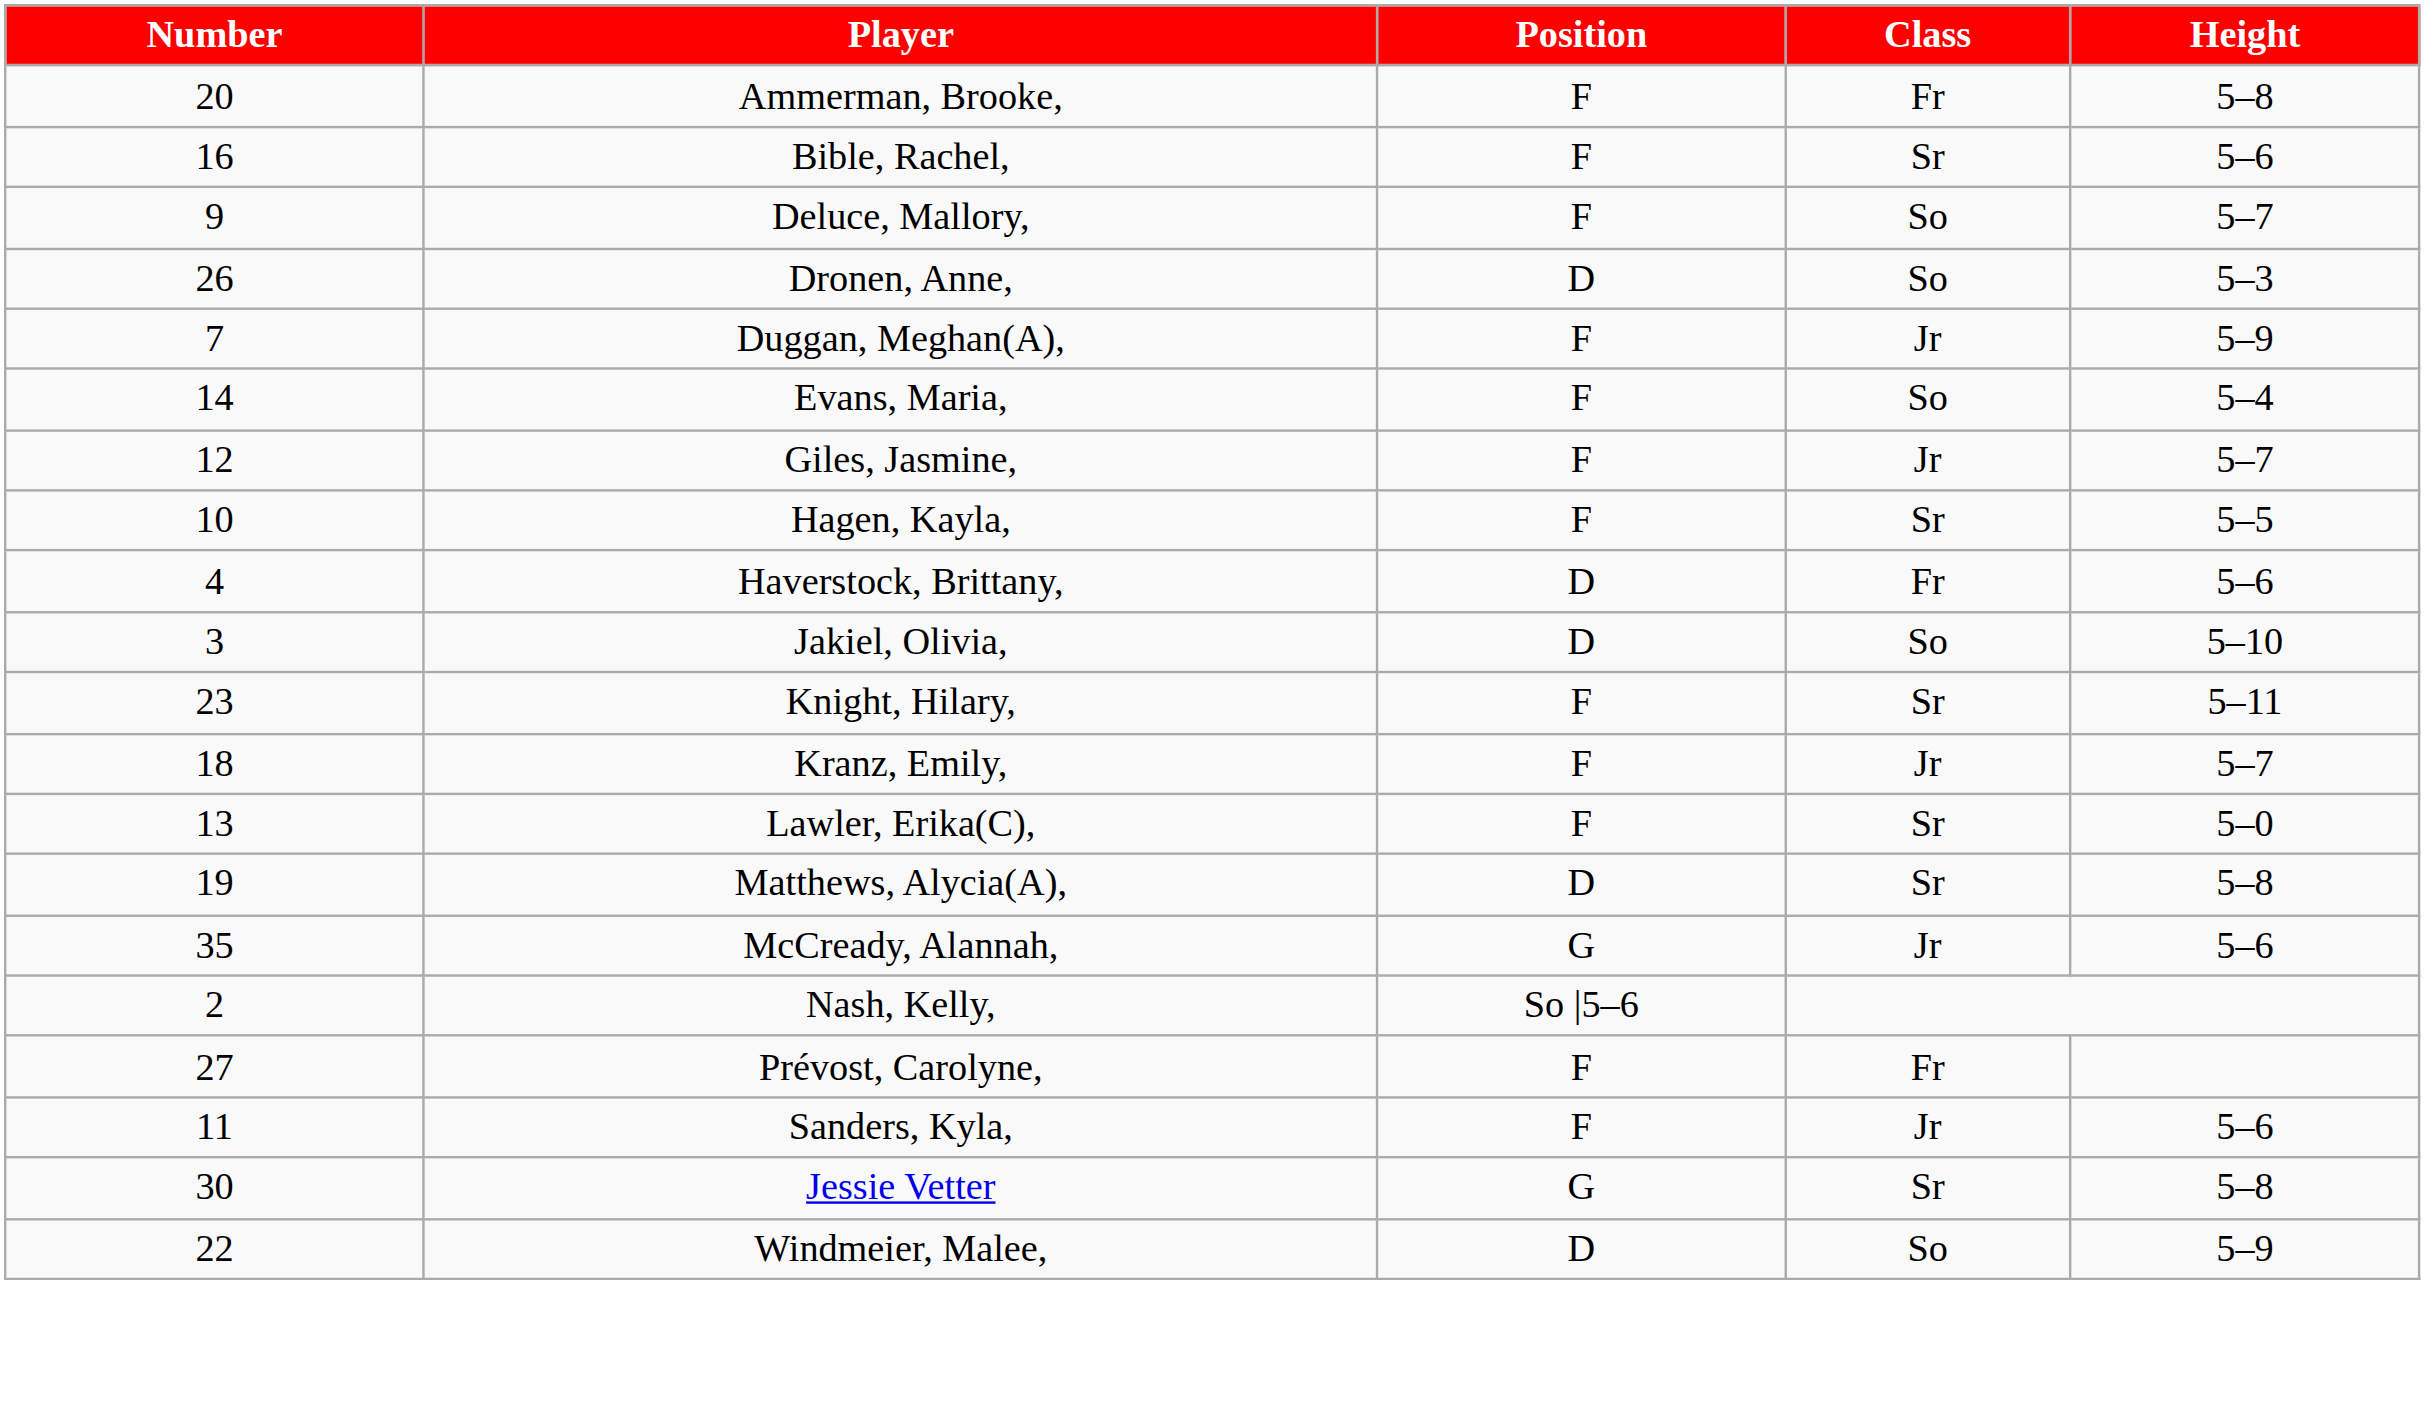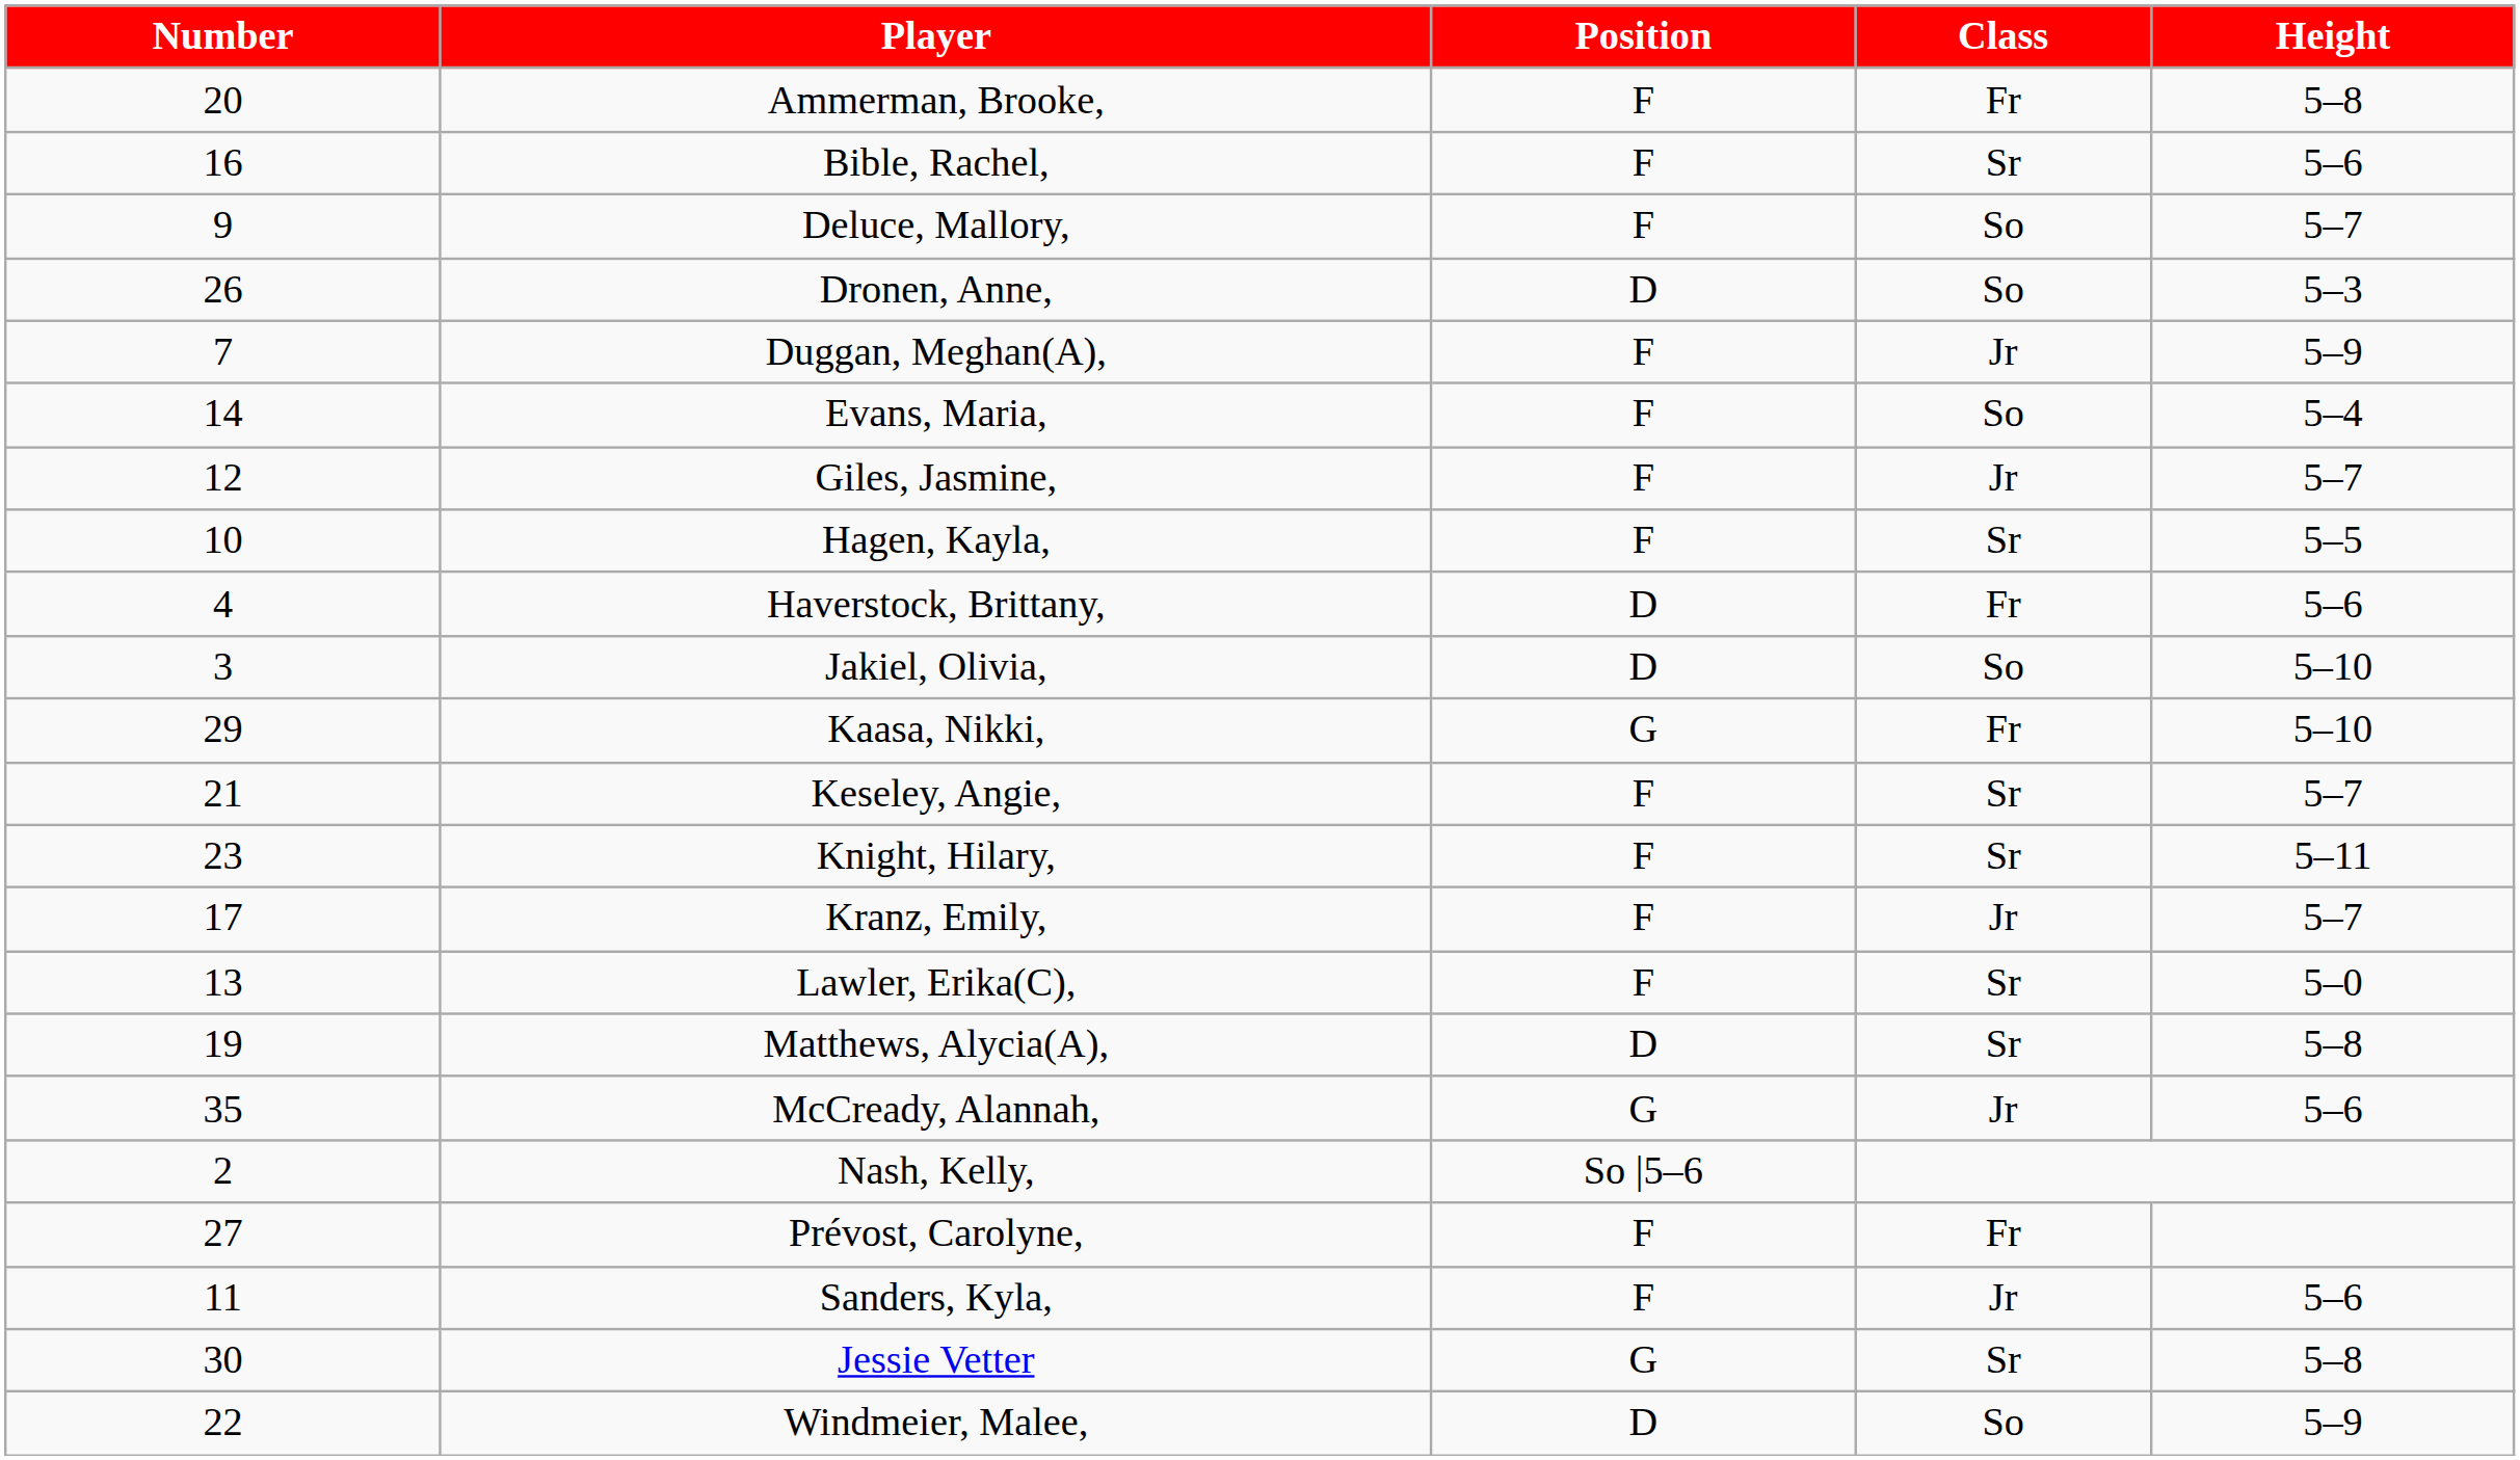 <table class="wikitable" width="80%">
 <tr align="center"  style=" background:red; color:#FFFFFF; ">
 <td><strong>Number</strong></td>
 <td><strong>Player</strong></td>
 <td><strong>Position</strong></td>
 <td><strong>Class</strong></td>
 <td><strong>Height</strong></td>
 </tr>
 <tr align="center" bgcolor="">
 <td>20</td>
 <td>Ammerman, Brooke,</td>
 <td>F</td>
 <td>Fr</td>
 <td>5–8</td>
 </tr>
 <tr align="center" bgcolor="">
 <td>16</td>
 <td>Bible, Rachel,</td>
 <td>F</td>
 <td>Sr</td>
 <td>5–6</td>
 </tr>
 <tr align="center" bgcolor="">
 <td>9</td>
 <td>Deluce, Mallory,</td>
 <td>F</td>
 <td>So</td>
 <td>5–7</td>
 </tr>
 <tr align="center" bgcolor="">
 <td>26</td>
 <td>Dronen, Anne,</td>
 <td>D</td>
 <td>So</td>
 <td>5–3</td>
 </tr>
 <tr align="center" bgcolor="">
 <td>7</td>
 <td>Duggan, Meghan(A),</td>
 <td>F</td>
 <td>Jr</td>
 <td>5–9</td>
 </tr>
 <tr align="center" bgcolor="">
 <td>14</td>
 <td>Evans, Maria,</td>
 <td>F</td>
 <td>So</td>
 <td>5–4</td>
 </tr>
 <tr align="center" bgcolor="">
 <td>12</td>
 <td>Giles, Jasmine,</td>
 <td>F</td>
 <td>Jr</td>
 <td>5–7</td>
 </tr>
 <tr align="center" bgcolor="">
 <td>10</td>
 <td>Hagen, Kayla,</td>
 <td>F</td>
 <td>Sr</td>
 <td>5–5</td>
 </tr>
 <tr align="center" bgcolor="">
 <td>4</td>
 <td>Haverstock, Brittany,</td>
 <td>D</td>
 <td>Fr</td>
 <td>5–6</td>
 </tr>
 <tr align="center" bgcolor="">
 <td>3</td>
 <td>Jakiel, Olivia,</td>
 <td>D</td>
 <td>So</td>
 <td>5–10</td>
 </tr>
 <tr align="center" bgcolor="">
+<td>29</td>
+<td>Kaasa, Nikki,</td>
+<td>G</td>
+<td>Fr</td>
+<td>5–10</td>
+</tr>
+<tr align="center" bgcolor="">
+<td>21</td>
+<td>Keseley, Angie,</td>
+<td>F</td>
+<td>Sr</td>
+<td>5–7</td>
+</tr>
+<tr align="center" bgcolor="">
 <td>23</td>
 <td>Knight, Hilary,</td>
 <td>F</td>
 <td>Sr</td>
 <td>5–11</td>
 </tr>
 <tr align="center" bgcolor="">
-<td>18</td>
+<td>17</td>
 <td>Kranz, Emily,</td>
 <td>F</td>
 <td>Jr</td>
 <td>5–7</td>
 </tr>
 <tr align="center" bgcolor="">
 <td>13</td>
 <td>Lawler, Erika(C),</td>
 <td>F</td>
 <td>Sr</td>
 <td>5–0</td>
 </tr>
 <tr align="center" bgcolor="">
 <td>19</td>
 <td>Matthews, Alycia(A),</td>
 <td>D</td>
 <td>Sr</td>
 <td>5–8</td>
 </tr>
 <tr align="center" bgcolor="">
 <td>35</td>
 <td>McCready, Alannah,</td>
 <td>G</td>
 <td>Jr</td>
 <td>5–6</td>
 </tr>
 <tr align="center" bgcolor="">
 <td>2</td>
 <td>Nash, Kelly,</td>
 <td F>So  |5–6</td>
 </tr>
 <tr align="center" bgcolor="">
 <td>27</td>
 <td>Prévost, Carolyne,</td>
 <td>F</td>
 <td>Fr</td>
 <td></td>
 </tr>
 <tr align="center" bgcolor="">
 <td>11</td>
 <td>Sanders, Kyla,</td>
 <td>F</td>
 <td>Jr</td>
 <td>5–6</td>
 </tr>
 <tr align="center" bgcolor="">
 <td>30</td>
 <td><a href='#'>Jessie Vetter</a></td>
 <td>G</td>
 <td>Sr</td>
 <td>5–8</td>
 </tr>
 <tr align="center" bgcolor="">
 <td>22</td>
 <td>Windmeier, Malee,</td>
 <td>D</td>
 <td>So</td>
 <td>5–9</td>
 </tr>
 <tr align="center" bgcolor="">
 </tr>
 </table>
